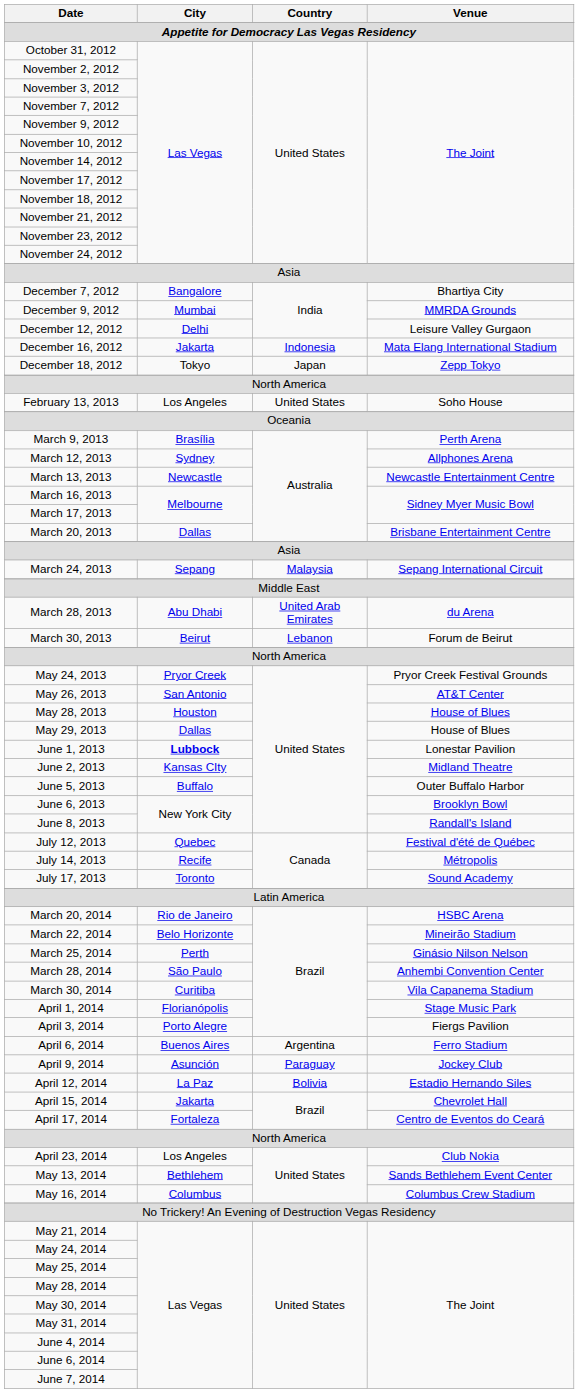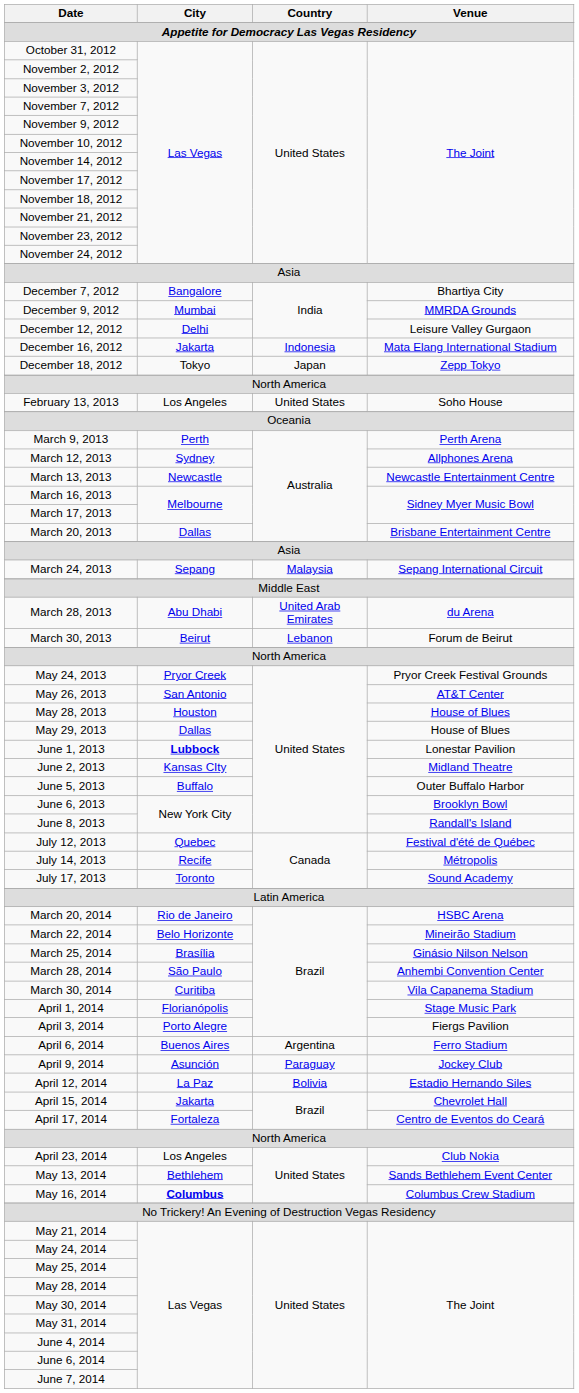 <table class="wikitable" style="text-align:center;">
 <tr>
 <th width="175">Date</th>
 <th width="150">City</th>
 <th width="150">Country</th>
 <th width="275">Venue</th>
 </tr>
 <tr>
 </tr>
 <tr style="background:#ddd;">
 <td colspan="4"><strong><em>Appetite for Democracy<em> Las Vegas Residency<strong></td>
 </tr>
 <tr>
 <td>October 31, 2012</td>
 <td rowspan="12"><a href='#'>Las Vegas</a></td>
 <td rowspan="12">United States</td>
 <td rowspan="12"><a href='#'>The Joint</a></td>
 </tr>
 <tr>
 <td>November 2, 2012</td>
 </tr>
 <tr>
 <td>November 3, 2012</td>
 </tr>
 <tr>
 <td>November 7, 2012</td>
 </tr>
 <tr>
 <td>November 9, 2012</td>
 </tr>
 <tr>
 <td>November 10, 2012</td>
 </tr>
 <tr>
 <td>November 14, 2012</td>
 </tr>
 <tr>
 <td>November 17, 2012</td>
 </tr>
 <tr>
 <td>November 18, 2012</td>
 </tr>
 <tr>
 <td>November 21, 2012</td>
 </tr>
 <tr>
 <td>November 23, 2012</td>
 </tr>
 <tr>
 <td>November 24, 2012</td>
 </tr>
 <tr>
 </tr>
 <tr style="background:#ddd;">
 <td colspan="4"></strong>Asia<strong></td>
 </tr>
 <tr>
 <td>December 7, 2012</td>
 <td><a href='#'>Bangalore</a></td>
 <td rowspan="3">India</td>
 <td>Bhartiya City</td>
 </tr>
 <tr>
 <td>December 9, 2012</td>
 <td><a href='#'>Mumbai</a></td>
 <td><a href='#'>MMRDA Grounds</a></td>
 </tr>
 <tr>
 <td>December 12, 2012</td>
 <td><a href='#'>Delhi</a></td>
 <td>Leisure Valley Gurgaon</td>
 </tr>
 <tr>
 <td>December 16, 2012</td>
 <td><a href='#'>Jakarta</a></td>
 <td><a href='#'>Indonesia</a></td>
 <td><a href='#'>Mata Elang International Stadium</a></td>
 </tr>
 <tr>
 <td>December 18, 2012</td>
 <td>Tokyo</td>
 <td>Japan</td>
 <td><a href='#'>Zepp Tokyo</a></td>
 </tr>
 <tr>
 </tr>
 <tr style="background:#ddd;">
 <td colspan="4"></strong>North America<strong></td>
 </tr>
 <tr>
 <td>February 13, 2013</td>
 <td>Los Angeles</td>
 <td>United States</td>
 <td>Soho House</td>
 </tr>
 <tr>
 </tr>
 <tr style="background:#ddd;">
 <td colspan="4"></strong>Oceania<strong></td>
 </tr>
 <tr>
 <td>March 9, 2013</td>
-<td><a href='#'>Brasília</a></td>
+<td><a href='#'>Perth</a></td>
 <td rowspan="6">Australia</td>
 <td><a href='#'>Perth Arena</a></td>
 </tr>
 <tr>
 <td>March 12, 2013</td>
 <td><a href='#'>Sydney</a></td>
 <td><a href='#'>Allphones Arena</a></td>
 </tr>
 <tr>
 <td>March 13, 2013</td>
 <td><a href='#'>Newcastle</a></td>
 <td><a href='#'>Newcastle Entertainment Centre</a></td>
 </tr>
 <tr>
 <td>March 16, 2013</td>
 <td rowspan="2"><a href='#'>Melbourne</a></td>
 <td rowspan="2"><a href='#'>Sidney Myer Music Bowl</a></td>
 </tr>
 <tr>
 <td>March 17, 2013</td>
 </tr>
 <tr>
 <td>March 20, 2013</td>
 <td><a href='#'>Dallas</a></td>
 <td><a href='#'>Brisbane Entertainment Centre</a></td>
 </tr>
 <tr>
 </tr>
 <tr style="background:#ddd;">
 <td colspan="4"></strong>Asia<strong></td>
 </tr>
 <tr>
 <td>March 24, 2013</td>
 <td><a href='#'>Sepang</a></td>
 <td><a href='#'>Malaysia</a></td>
 <td><a href='#'>Sepang International Circuit</a></td>
 </tr>
 <tr>
 </tr>
 <tr style="background:#ddd;">
 <td colspan="4"></strong>Middle East<strong></td>
 </tr>
 <tr>
 <td>March 28, 2013</td>
 <td><a href='#'>Abu Dhabi</a></td>
 <td><a href='#'>United Arab Emirates</a></td>
 <td><a href='#'>du Arena</a></td>
 </tr>
 <tr>
 <td>March 30, 2013</td>
 <td><a href='#'>Beirut</a></td>
 <td><a href='#'>Lebanon</a></td>
 <td>Forum de Beirut</td>
 </tr>
 <tr>
 </tr>
 <tr style="background:#ddd;">
 <td colspan="4"></strong>North America<strong></td>
 </tr>
 <tr>
 <td>May 24, 2013</td>
 <td><a href='#'>Pryor Creek</a></td>
 <td rowspan="9">United States</td>
 <td>Pryor Creek Festival Grounds</td>
 </tr>
 <tr>
 <td>May 26, 2013</td>
 <td><a href='#'>San Antonio</a></td>
 <td><a href='#'>AT&T Center</a></td>
 </tr>
 <tr>
 <td>May 28, 2013</td>
 <td><a href='#'>Houston</a></td>
 <td><a href='#'>House of Blues</a></td>
 </tr>
 <tr>
 <td>May 29, 2013</td>
 <td><a href='#'>Dallas</a></td>
 <td>House of Blues</td>
 </tr>
 <tr>
 <td>June 1, 2013</td>
 <td><strong><a href='#'>Lubbock</a></strong></td>
 <td>Lonestar Pavilion</td>
 </tr>
 <tr>
 <td>June 2, 2013</td>
 <td><a href='#'>Kansas CIty</a></td>
 <td><a href='#'>Midland Theatre</a></td>
 </tr>
 <tr>
 <td>June 5, 2013</td>
 <td><a href='#'>Buffalo</a></td>
 <td>Outer Buffalo Harbor</td>
 </tr>
 <tr>
 <td>June 6, 2013</td>
 <td rowspan=2>New York City</td>
 <td><a href='#'>Brooklyn Bowl</a></td>
 </tr>
 <tr>
 <td>June 8, 2013</td>
 <td><a href='#'>Randall's Island</a></td>
 </tr>
 <tr>
 <td>July 12, 2013</td>
 <td><a href='#'>Quebec</a></td>
 <td rowspan="3">Canada</td>
 <td><a href='#'>Festival d'été de Québec</a></td>
 </tr>
 <tr>
 <td>July 14, 2013</td>
 <td><a href='#'>Recife</a></td>
 <td><a href='#'>Métropolis</a></td>
 </tr>
 <tr>
 <td>July 17, 2013</td>
 <td><a href='#'>Toronto</a></td>
 <td><a href='#'>Sound Academy</a></td>
 </tr>
 <tr>
 </tr>
 <tr style="background:#ddd;">
 <td colspan="4"></strong>Latin America<strong></td>
 </tr>
 <tr>
 <td>March 20, 2014</td>
 <td><a href='#'>Rio de Janeiro</a></td>
 <td rowspan="7">Brazil</td>
 <td><a href='#'>HSBC Arena</a></td>
 </tr>
 <tr>
 <td>March 22, 2014</td>
 <td><a href='#'>Belo Horizonte</a></td>
 <td><a href='#'> Mineirão Stadium</a></td>
 </tr>
 <tr>
 <td>March 25, 2014</td>
-<td><a href='#'>Perth</a></td>
+<td><a href='#'>Brasília</a></td>
 <td><a href='#'>Ginásio Nilson Nelson</a></td>
 </tr>
 <tr>
 <td>March 28, 2014</td>
 <td><a href='#'>São Paulo</a></td>
 <td><a href='#'>Anhembi Convention Center</a></td>
 </tr>
 <tr>
 <td>March 30, 2014</td>
 <td><a href='#'>Curitiba</a></td>
 <td><a href='#'>Vila Capanema Stadium</a></td>
 </tr>
 <tr>
 <td>April 1, 2014</td>
 <td><a href='#'>Florianópolis</a></td>
 <td><a href='#'>Stage Music Park</a></td>
 </tr>
 <tr>
 <td>April 3, 2014</td>
 <td><a href='#'>Porto Alegre</a></td>
 <td>Fiergs Pavilion</td>
 </tr>
 <tr>
 <td>April 6, 2014</td>
 <td><a href='#'>Buenos Aires</a></td>
 <td>Argentina</td>
 <td><a href='#'>Ferro Stadium</a></td>
 </tr>
 <tr>
 <td>April 9, 2014</td>
 <td><a href='#'>Asunción</a></td>
 <td><a href='#'>Paraguay</a></td>
 <td><a href='#'>Jockey Club</a></td>
 </tr>
 <tr>
 <td>April 12, 2014</td>
 <td><a href='#'>La Paz</a></td>
 <td><a href='#'>Bolivia</a></td>
 <td><a href='#'>Estadio Hernando Siles</a></td>
 </tr>
 <tr>
 <td>April 15, 2014</td>
 <td><a href='#'>Jakarta</a></td>
 <td rowspan="2">Brazil</td>
 <td><a href='#'>Chevrolet Hall</a></td>
 </tr>
 <tr>
 <td>April 17, 2014</td>
 <td><a href='#'>Fortaleza</a></td>
 <td><a href='#'>Centro de Eventos do Ceará</a></td>
 </tr>
 <tr style="background:#ddd;">
 <td colspan="4"></strong>North America<strong></td>
 </tr>
 <tr>
 <td>April 23, 2014</td>
 <td>Los Angeles</td>
 <td rowspan="3">United States</td>
 <td><a href='#'>Club Nokia</a></td>
 </tr>
 <tr>
 <td>May 13, 2014</td>
 <td><a href='#'>Bethlehem</a></td>
 <td><a href='#'>Sands Bethlehem Event Center</a></td>
 </tr>
 <tr>
 <td>May 16, 2014</td>
-<td><a href='#'>Columbus</a></td>
+<td><strong><a href='#'>Columbus</a></strong></td>
 <td><a href='#'>Columbus Crew Stadium</a></td>
 </tr>
 <tr>
 </tr>
 <tr style="background:#ddd;">
 <td colspan="4"></em></strong>No Trickery! An Evening of Destruction</em> Vegas Residency</strong></td>
 </tr>
 <tr>
 <td>May 21, 2014</td>
 <td rowspan="9">Las Vegas</td>
 <td rowspan="9">United States</td>
 <td rowspan="9">The Joint</td>
 </tr>
 <tr>
 <td>May 24, 2014</td>
 </tr>
 <tr>
 <td>May 25, 2014</td>
 </tr>
 <tr>
 <td>May 28, 2014</td>
 </tr>
 <tr>
 <td>May 30, 2014</td>
 </tr>
 <tr>
 <td>May 31, 2014</td>
 </tr>
 <tr>
 <td>June 4, 2014</td>
 </tr>
 <tr>
 <td>June 6, 2014</td>
 </tr>
 <tr>
 <td>June 7, 2014</td>
 </tr>
 </table>
